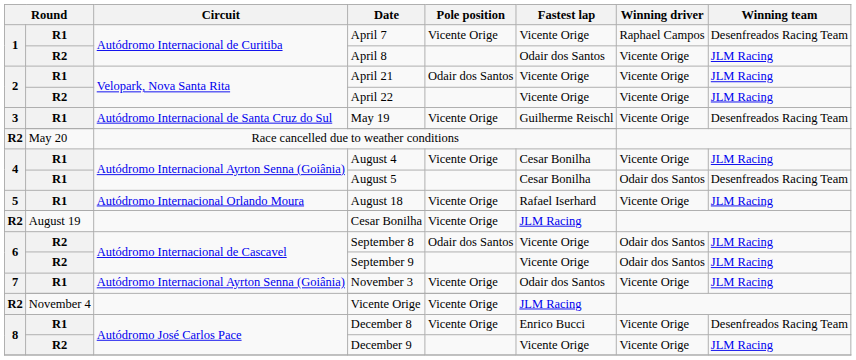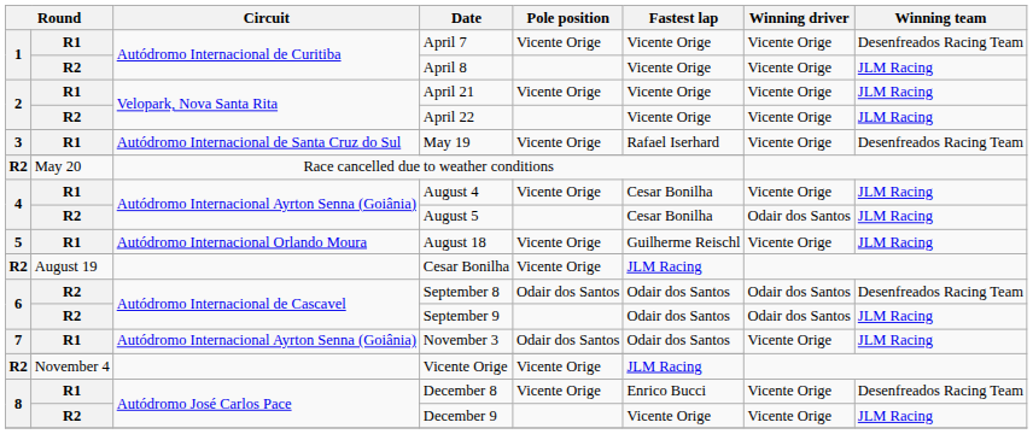 <table class="wikitable" style="font-size: 85%;">
 <tr>
 <th colspan=2>Round</th>
 <th>Circuit</th>
 <th>Date</th>
 <th>Pole position</th>
 <th>Fastest lap</th>
 <th>Winning driver</th>
 <th>Winning team</th>
 </tr>
 <tr>
 <th rowspan=2>1</th>
 <th>R1</th>
 <td rowspan=2><a href='#'>Autódromo Internacional de Curitiba</a></td>
 <td>April 7</td>
 <td> Vicente Orige</td>
 <td> Vicente Orige</td>
-<td> Raphael Campos</td>
+<td> Vicente Orige</td>
 <td>Desenfreados Racing Team</td>
 </tr>
 <tr>
 <th>R2</th>
 <td>April 8</td>
 <td></td>
-<td> Odair dos Santos</td>
+<td> Vicente Orige</td>
 <td> Vicente Orige</td>
 <td><a href='#'>JLM Racing</a></td>
 </tr>
 <tr>
 <th rowspan=2>2</th>
 <th>R1</th>
 <td rowspan=2><a href='#'>Velopark, Nova Santa Rita</a></td>
 <td>April 21</td>
-<td> Odair dos Santos</td>
+<td> Vicente Orige</td>
 <td> Vicente Orige</td>
 <td> Vicente Orige</td>
 <td><a href='#'>JLM Racing</a></td>
 </tr>
 <tr>
 <th>R2</th>
 <td>April 22</td>
 <td></td>
 <td> Vicente Orige</td>
 <td> Vicente Orige</td>
 <td><a href='#'>JLM Racing</a></td>
 </tr>
 <tr>
 <th rowspan=2>3</th>
 <th>R1</th>
 <td rowspan=2><a href='#'>Autódromo Internacional de Santa Cruz do Sul</a></td>
 <td>May 19</td>
 <td> Vicente Orige</td>
-<td> Guilherme Reischl</td>
+<td> Rafael Iserhard</td>
 <td> Vicente Orige</td>
 <td>Desenfreados Racing Team</td>
 </tr>
 <tr>
 </tr>
 <tr>
 <th>R2</th>
 <td>May 20</td>
 <td colspan=4 align=center>Race cancelled due to weather conditions</td>
 </tr>
 <tr>
 <th rowspan=2>4</th>
 <th>R1</th>
 <td rowspan=2><a href='#'>Autódromo Internacional Ayrton Senna (Goiânia)</a></td>
 <td>August 4</td>
 <td> Vicente Orige</td>
 <td> Cesar Bonilha</td>
 <td> Vicente Orige</td>
 <td><a href='#'>JLM Racing</a></td>
 </tr>
 <tr>
-<th>R1</th>
+<th>R2</th>
 <td>August 5</td>
 <td></td>
 <td> Cesar Bonilha</td>
 <td> Odair dos Santos</td>
-<td>Desenfreados Racing Team</td>
+<td><a href='#'>JLM Racing</a></td>
 </tr>
 <tr>
 <th rowspan=2>5</th>
 <th>R1</th>
 <td rowspan=2><a href='#'>Autódromo Internacional Orlando Moura</a></td>
 <td>August 18</td>
 <td> Vicente Orige</td>
-<td> Rafael Iserhard</td>
+<td> Guilherme Reischl</td>
 <td> Vicente Orige</td>
 <td><a href='#'>JLM Racing</a></td>
 </tr>
 <tr>
 </tr>
 <tr>
 <th>R2</th>
 <td>August 19</td>
 <td></td>
 <td> Cesar Bonilha</td>
 <td> Vicente Orige</td>
 <td><a href='#'>JLM Racing</a></td>
 </tr>
 <tr>
 <th rowspan=2>6</th>
 <th>R2</th>
 <td rowspan=2><a href='#'>Autódromo Internacional de Cascavel</a></td>
 <td>September 8</td>
 <td> Odair dos Santos</td>
-<td> Vicente Orige</td>
 <td> Odair dos Santos</td>
-<td><a href='#'>JLM Racing</a></td>
+<td> Odair dos Santos</td>
+<td>Desenfreados Racing Team</td>
 </tr>
 <tr>
 <th>R2</th>
 <td>September 9</td>
 <td></td>
-<td> Vicente Orige</td>
+<td> Odair dos Santos</td>
 <td> Odair dos Santos</td>
 <td><a href='#'>JLM Racing</a></td>
 </tr>
 <tr>
 <th rowspan=2>7</th>
 <th>R1</th>
 <td rowspan=2><a href='#'>Autódromo Internacional Ayrton Senna (Goiânia)</a></td>
 <td>November 3</td>
-<td> Vicente Orige</td>
+<td> Odair dos Santos</td>
 <td> Odair dos Santos</td>
 <td> Vicente Orige</td>
 <td><a href='#'>JLM Racing</a></td>
 </tr>
 <tr>
 </tr>
 <tr>
 <th>R2</th>
 <td>November 4</td>
 <td></td>
 <td> Vicente Orige</td>
 <td> Vicente Orige</td>
 <td><a href='#'>JLM Racing</a></td>
 </tr>
 <tr>
 <th rowspan=2>8</th>
 <th>R1</th>
 <td rowspan=2><a href='#'>Autódromo José Carlos Pace</a></td>
 <td>December 8</td>
 <td> Vicente Orige</td>
 <td> Enrico Bucci</td>
 <td> Vicente Orige</td>
 <td>Desenfreados Racing Team</td>
 </tr>
 <tr>
 <th>R2</th>
 <td>December 9</td>
 <td></td>
 <td> Vicente Orige</td>
 <td> Vicente Orige</td>
 <td><a href='#'>JLM Racing</a></td>
 </tr>
 <tr>
 </tr>
 </table>
